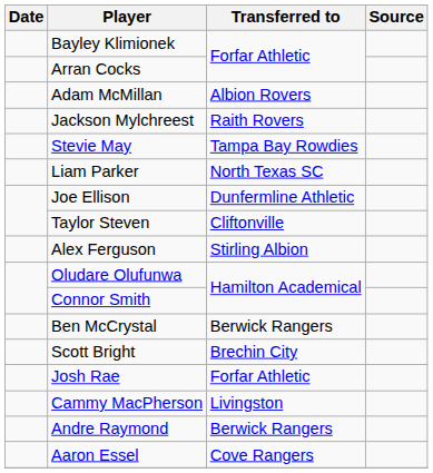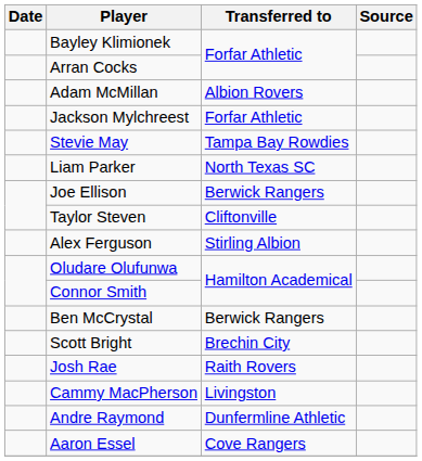 <table class="wikitable plainrowheaders sortable">
 <tr>
 <th scope=col>Date</th>
 <th scope=col>Player</th>
 <th scope=col>Transferred to</th>
 <th scope=col>Source</th>
 </tr>
 <tr>
 <td></td>
 <td> Bayley Klimionek</td>
 <td rowspan=2> <a href='#'>Forfar Athletic</a></td>
 <td></td>
 </tr>
 <tr>
 <td></td>
 <td> Arran Cocks</td>
 <td></td>
 </tr>
 <tr>
 <td></td>
 <td> Adam McMillan</td>
 <td> <a href='#'>Albion Rovers</a></td>
 <td></td>
 </tr>
 <tr>
 <td></td>
 <td> Jackson Mylchreest</td>
-<td> <a href='#'>Raith Rovers</a></td>
+<td> <a href='#'>Forfar Athletic</a></td>
 <td></td>
 </tr>
 <tr>
 <td></td>
 <td> <a href='#'>Stevie May</a></td>
 <td> <a href='#'>Tampa Bay Rowdies</a></td>
 <td></td>
 </tr>
 <tr>
 <td></td>
 <td> Liam Parker</td>
 <td> <a href='#'>North Texas SC</a></td>
 <td></td>
 </tr>
 <tr>
 <td rowspan=2></td>
 <td> Joe Ellison</td>
-<td> <a href='#'>Dunfermline Athletic</a></td>
+<td> <a href='#'>Berwick Rangers</a></td>
 <td></td>
 </tr>
 <tr>
 <td> Taylor Steven</td>
 <td> <a href='#'>Cliftonville</a></td>
 <td></td>
 </tr>
 <tr>
 <td></td>
 <td> Alex Ferguson</td>
 <td> <a href='#'>Stirling Albion</a></td>
 <td></td>
 </tr>
 <tr>
 <td rowspan=2></td>
 <td> <a href='#'>Oludare Olufunwa</a></td>
 <td rowspan=2> <a href='#'>Hamilton Academical</a></td>
 <td></td>
 </tr>
 <tr>
 <td> <a href='#'>Connor Smith</a></td>
 <td></td>
 </tr>
 <tr>
 <td></td>
 <td> Ben McCrystal</td>
 <td> Berwick Rangers</td>
 <td></td>
 </tr>
 <tr>
 <td></td>
 <td> Scott Bright</td>
 <td> <a href='#'>Brechin City</a></td>
 <td></td>
 </tr>
 <tr>
 <td></td>
 <td> <a href='#'>Josh Rae</a></td>
-<td> <a href='#'>Forfar Athletic</a></td>
+<td> <a href='#'>Raith Rovers</a></td>
 <td></td>
 </tr>
 <tr>
 <td></td>
 <td> <a href='#'>Cammy MacPherson</a></td>
 <td> <a href='#'>Livingston</a></td>
 <td></td>
 </tr>
 <tr>
 <td></td>
 <td> <a href='#'>Andre Raymond</a></td>
-<td> <a href='#'>Berwick Rangers</a></td>
+<td> <a href='#'>Dunfermline Athletic</a></td>
 <td></td>
 </tr>
 <tr>
 <td></td>
 <td> <a href='#'>Aaron Essel</a></td>
 <td> <a href='#'>Cove Rangers</a></td>
 <td></td>
 </tr>
 <tr>
 </tr>
 </table>
